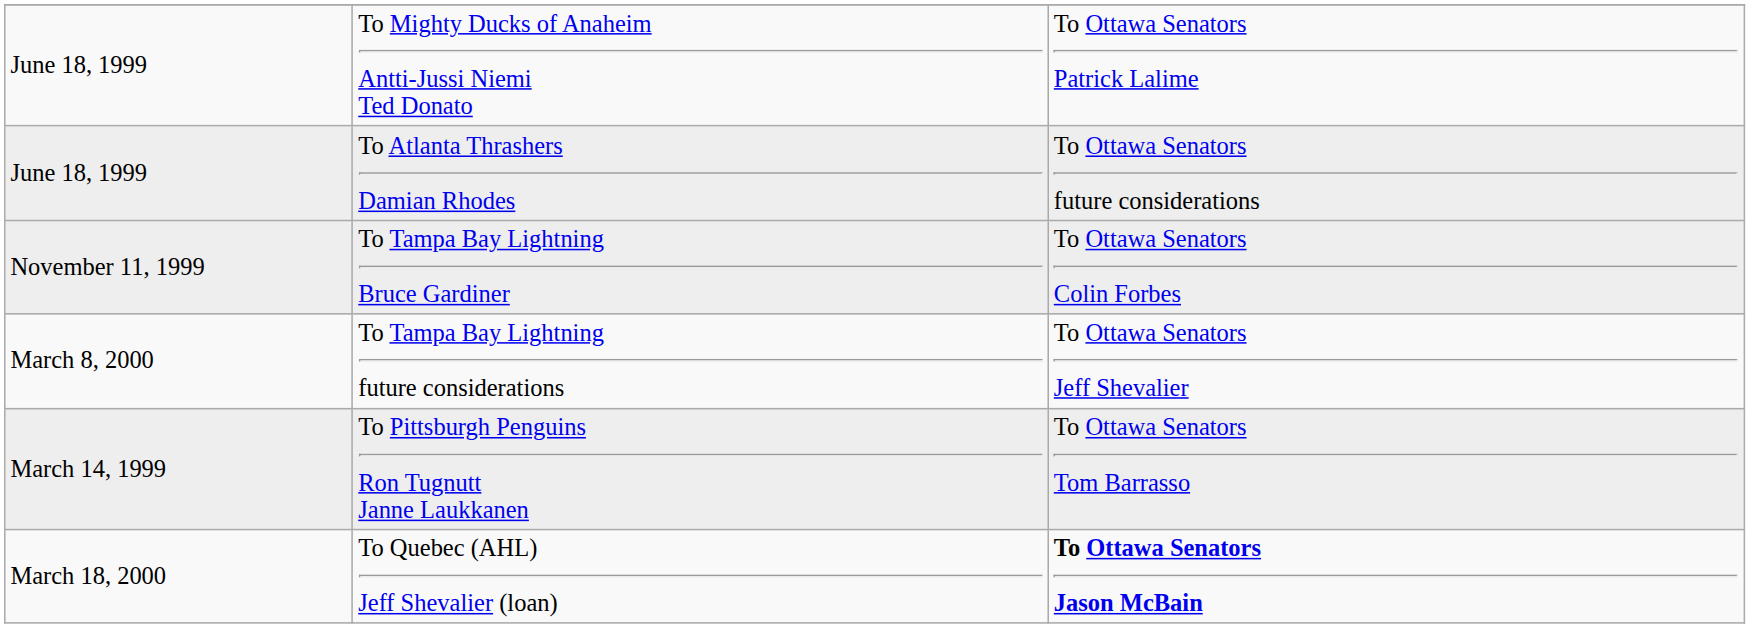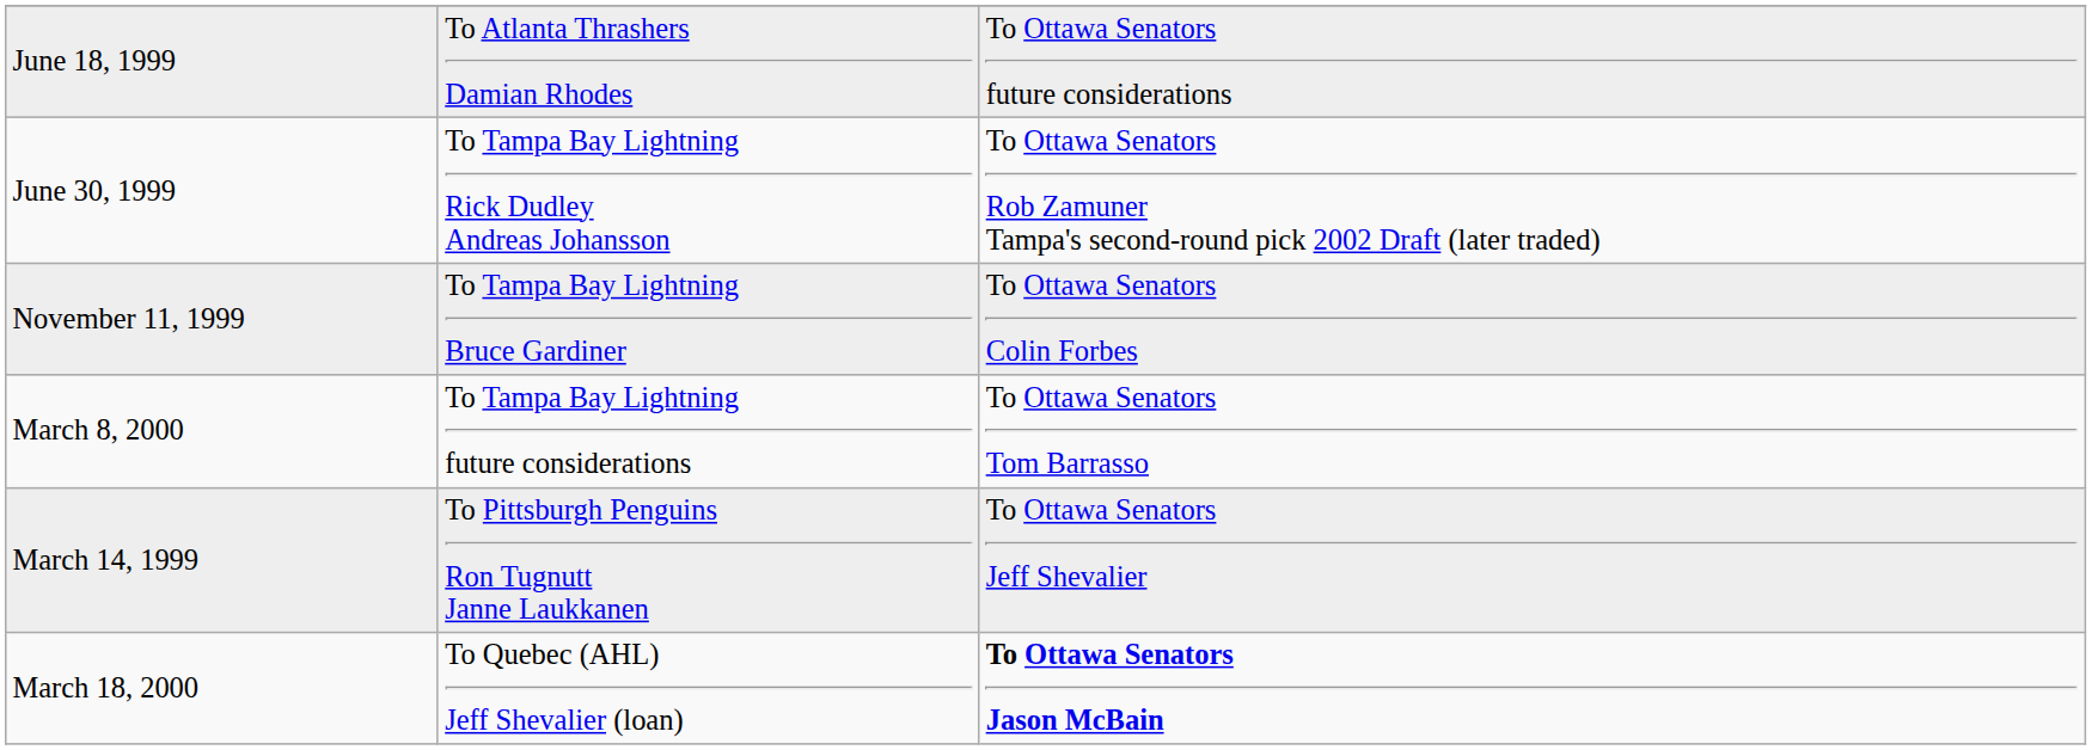 <table class="wikitable" width="90%">
 <tr>
-</tr>
-<tr>
-<td width="150">June 18, 1999</td>
-<td valign="top" width="40%">To <a href='#'>Mighty Ducks of Anaheim</a><hr><a href='#'>Antti-Jussi Niemi</a><br><a href='#'>Ted Donato</a></td>
-<td valign="top" width="40%">To <a href='#'>Ottawa Senators</a><hr><a href='#'>Patrick Lalime</a></td>
 </tr>
 <tr bgcolor="#eeeeee">
 <td>June 18, 1999</td>
 <td valign="top">To <a href='#'>Atlanta Thrashers</a><hr><a href='#'>Damian Rhodes</a></td>
 <td valign="top">To <a href='#'>Ottawa Senators</a><hr>future considerations</td>
+</tr>
+<tr>
+<td>June 30, 1999</td>
+<td valign="top">To <a href='#'>Tampa Bay Lightning</a><hr><a href='#'>Rick Dudley</a><br><a href='#'>Andreas Johansson</a></td>
+<td valign="top">To <a href='#'>Ottawa Senators</a><hr><a href='#'>Rob Zamuner</a><br>Tampa's second-round pick <a href='#'>2002 Draft</a> (later traded)</td>
 </tr>
 <tr bgcolor="#eeeeee">
 <td>November 11, 1999</td>
 <td valign="top">To <a href='#'>Tampa Bay Lightning</a><hr><a href='#'>Bruce Gardiner</a></td>
 <td valign="top">To <a href='#'>Ottawa Senators</a><hr><a href='#'>Colin Forbes</a></td>
 </tr>
 <tr>
 <td>March 8, 2000</td>
 <td valign="top">To <a href='#'>Tampa Bay Lightning</a><hr>future considerations</td>
-<td valign="top">To <a href='#'>Ottawa Senators</a><hr><a href='#'>Jeff Shevalier</a></td>
+<td valign="top">To <a href='#'>Ottawa Senators</a><hr><a href='#'>Tom Barrasso</a></td>
 </tr>
 <tr bgcolor="#eeeeee">
 <td>March 14, 1999</td>
 <td valign="top">To <a href='#'>Pittsburgh Penguins</a><hr><a href='#'>Ron Tugnutt</a><br><a href='#'>Janne Laukkanen</a></td>
-<td valign="top">To <a href='#'>Ottawa Senators</a><hr><a href='#'>Tom Barrasso</a></td>
+<td valign="top">To <a href='#'>Ottawa Senators</a><hr><a href='#'>Jeff Shevalier</a></td>
 </tr>
 <tr>
 <td>March 18, 2000</td>
 <td valign="top">To Quebec (AHL)<hr><a href='#'>Jeff Shevalier</a> (loan)</td>
 <td valign="top"><strong>To <a href='#'>Ottawa Senators</a><hr><a href='#'>Jason McBain</a></strong></td>
 </tr>
 </table>
